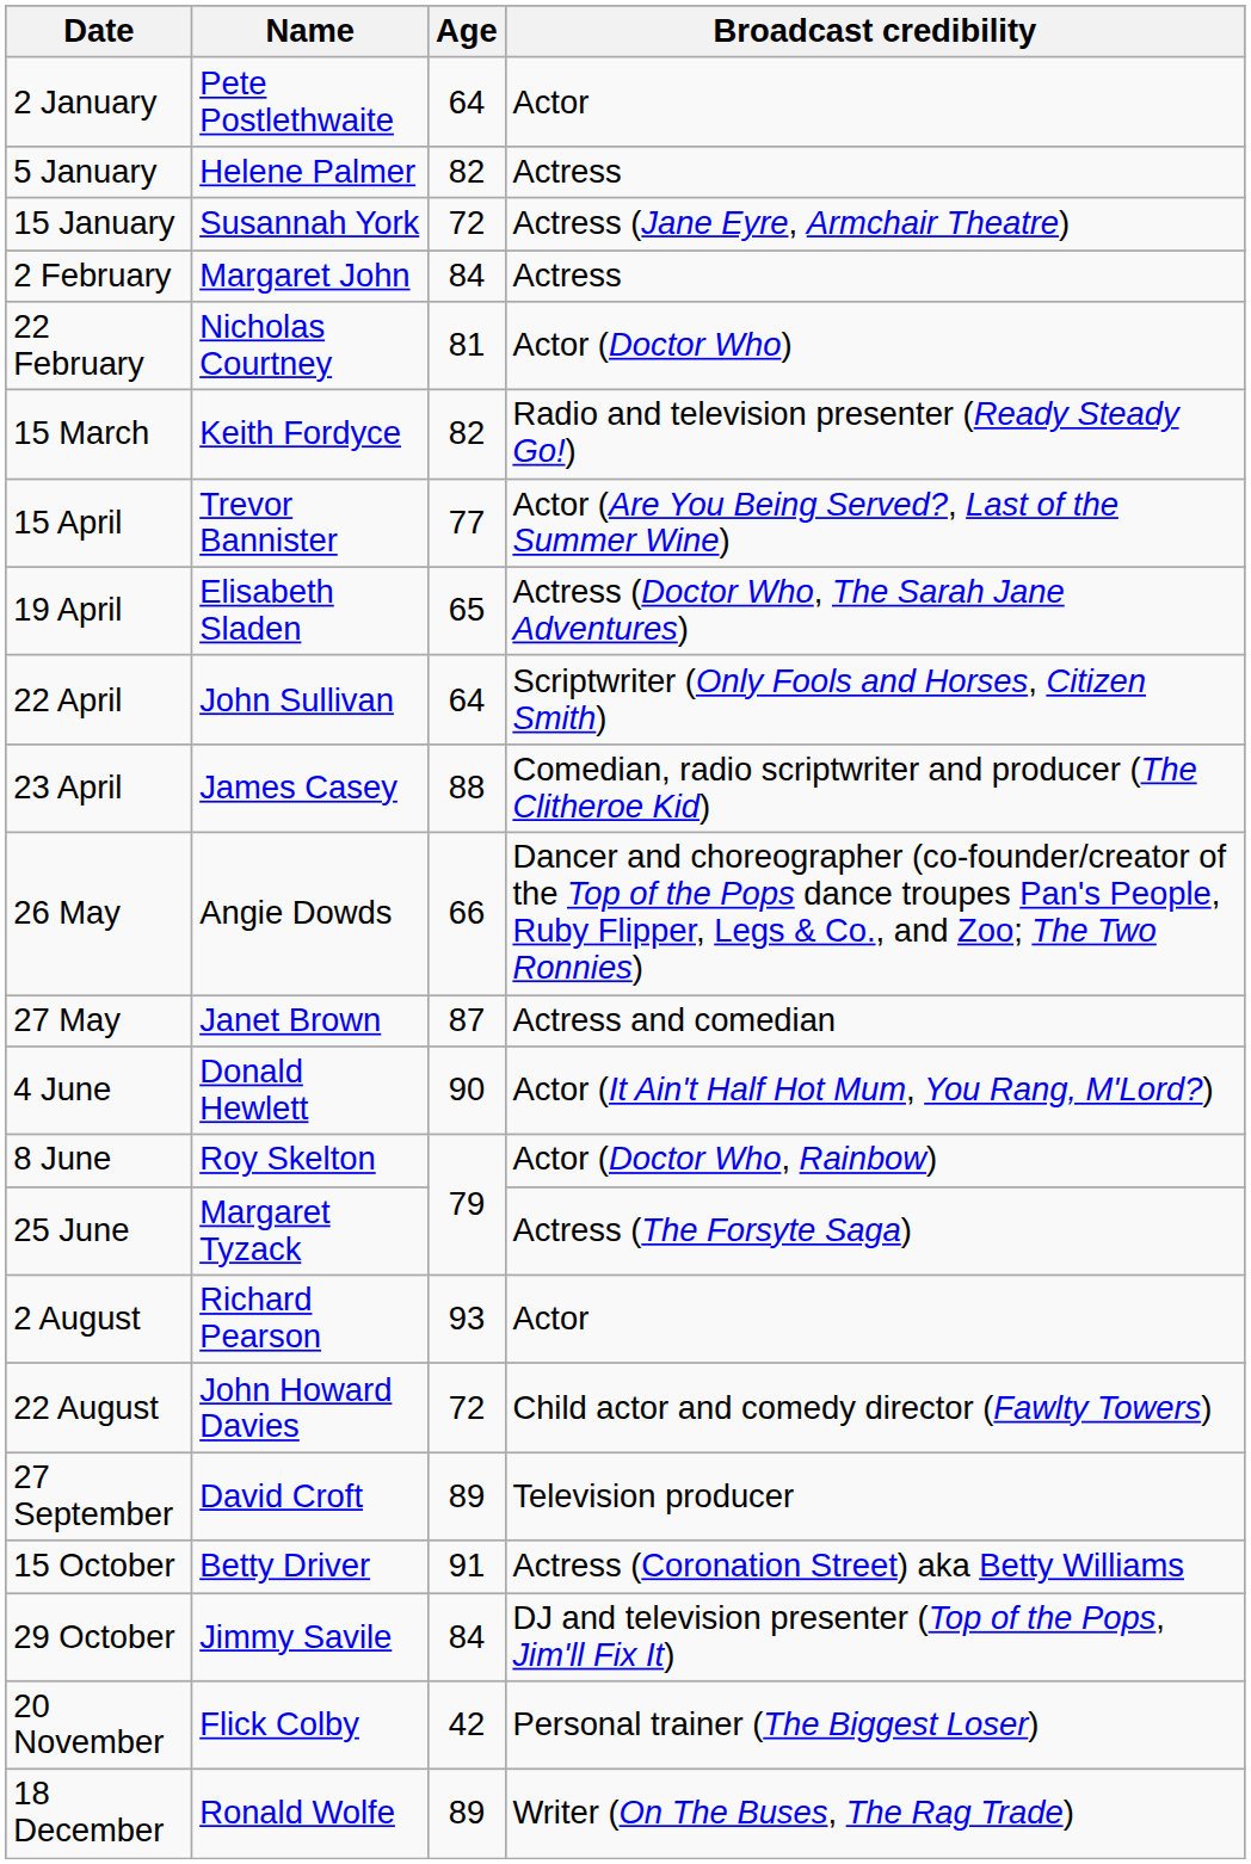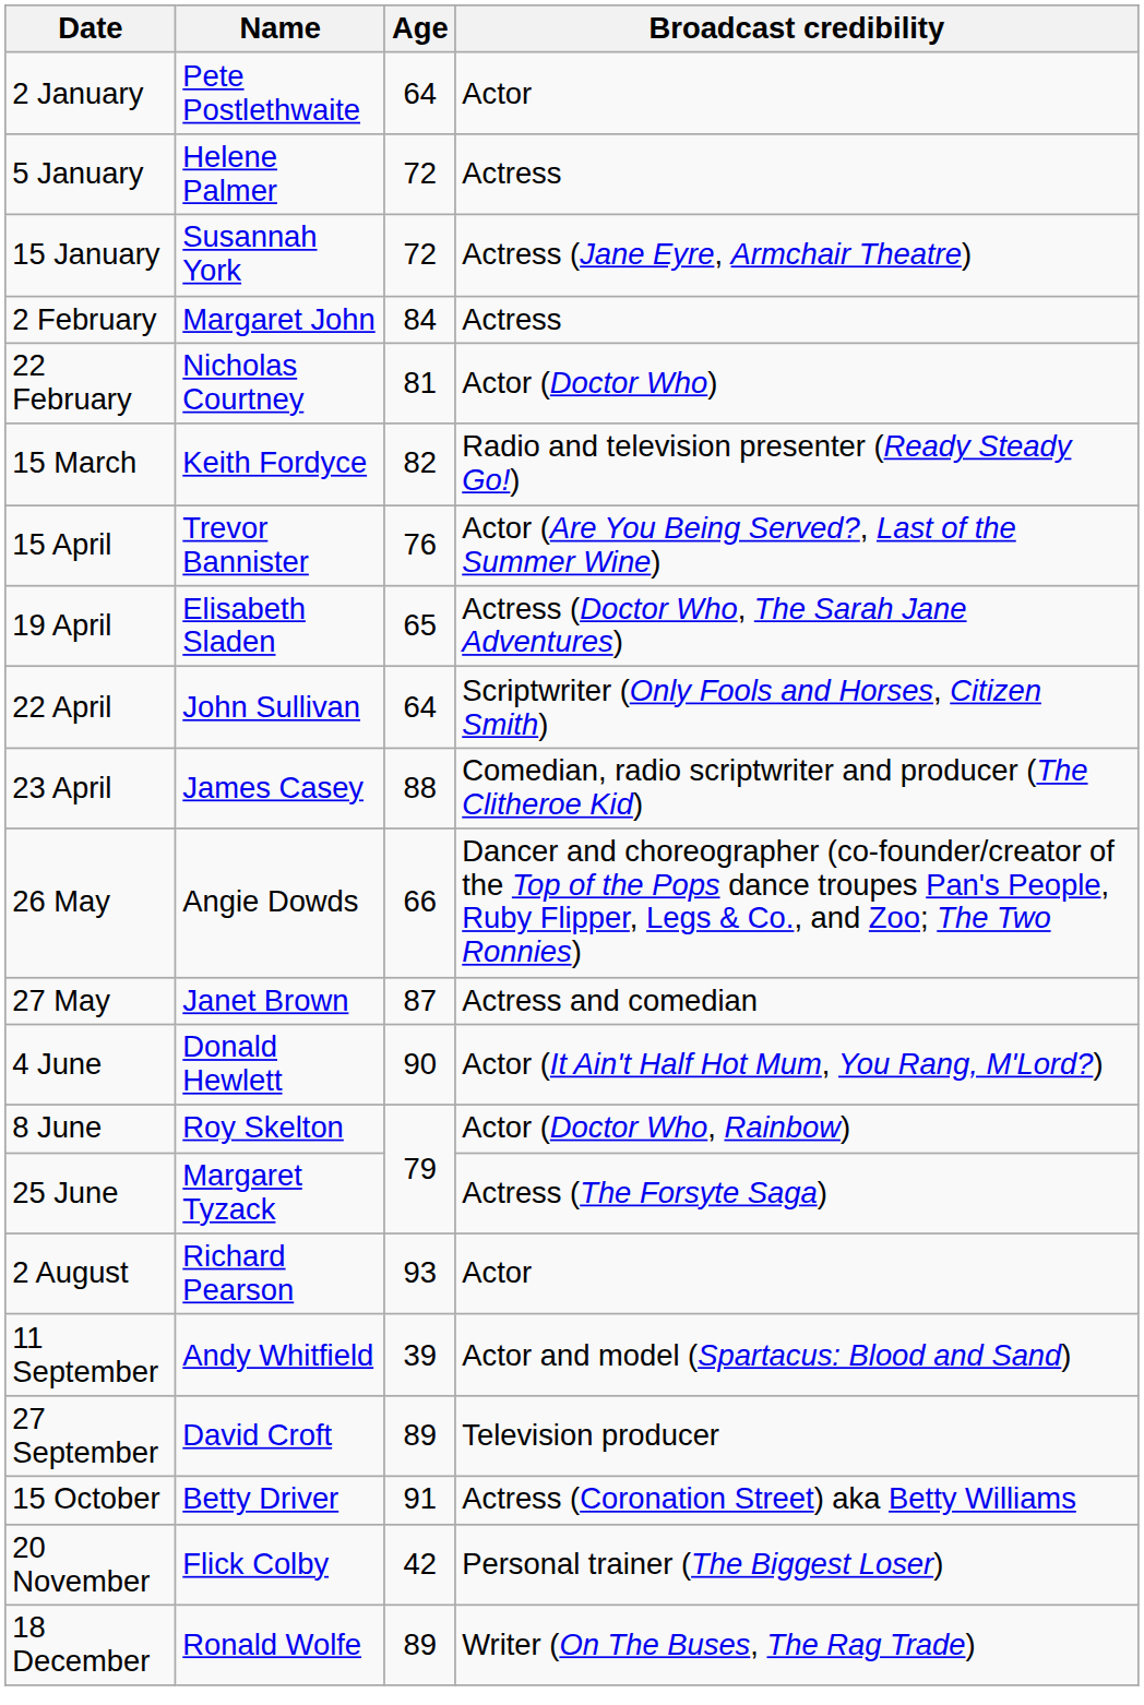 <table class="wikitable">
 <tr>
 <th>Date</th>
 <th>Name</th>
 <th>Age</th>
 <th>Broadcast credibility</th>
 </tr>
 <tr>
 <td>2 January</td>
 <td><a href='#'>Pete Postlethwaite</a></td>
 <td align=center>64</td>
 <td>Actor</td>
 </tr>
 <tr>
 <td>5 January</td>
 <td><a href='#'>Helene Palmer</a></td>
-<td align=center>82</td>
+<td align=center>72</td>
 <td>Actress</td>
 </tr>
 <tr>
 <td>15 January</td>
 <td><a href='#'>Susannah York</a></td>
 <td align=center>72</td>
 <td>Actress (<em><a href='#'>Jane Eyre</a></em>, <em><a href='#'>Armchair Theatre</a></em>)</td>
 </tr>
 <tr>
 <td>2 February</td>
 <td><a href='#'>Margaret John</a></td>
 <td align=center>84</td>
 <td>Actress</td>
 </tr>
 <tr>
 <td>22 February</td>
 <td><a href='#'>Nicholas Courtney</a></td>
 <td align=center>81</td>
 <td>Actor (<em><a href='#'>Doctor Who</a></em>)</td>
 </tr>
 <tr>
 <td>15 March</td>
 <td><a href='#'>Keith Fordyce</a></td>
 <td align=center>82</td>
 <td>Radio and television presenter (<em><a href='#'>Ready Steady Go!</a></em>)</td>
 </tr>
 <tr>
 <td>15 April</td>
 <td><a href='#'>Trevor Bannister</a></td>
-<td align=center>77</td>
+<td align=center>76</td>
 <td>Actor (<em><a href='#'>Are You Being Served?</a></em>, <em><a href='#'>Last of the Summer Wine</a></em>)</td>
 </tr>
 <tr>
 <td>19 April</td>
 <td><a href='#'>Elisabeth Sladen</a></td>
 <td align=center>65</td>
 <td>Actress (<em><a href='#'>Doctor Who</a></em>, <em><a href='#'>The Sarah Jane Adventures</a></em>)</td>
 </tr>
 <tr>
 <td>22 April</td>
 <td><a href='#'>John Sullivan</a></td>
 <td align=center>64</td>
 <td>Scriptwriter (<em><a href='#'>Only Fools and Horses</a></em>, <em><a href='#'>Citizen Smith</a></em>)</td>
 </tr>
 <tr>
 <td>23 April</td>
 <td><a href='#'>James Casey</a></td>
 <td align=center>88</td>
 <td>Comedian, radio scriptwriter and producer (<em><a href='#'>The Clitheroe Kid</a></em>)</td>
 </tr>
 <tr>
 <td>26 May</td>
 <td>Angie Dowds</td>
 <td align=center>66</td>
 <td>Dancer and choreographer (co-founder/creator of the <em><a href='#'>Top of the Pops</a></em> dance troupes <a href='#'>Pan's People</a>, <a href='#'>Ruby Flipper</a>, <a href='#'>Legs & Co.</a>, and <a href='#'>Zoo</a>; <em><a href='#'>The Two Ronnies</a></em>)</td>
 </tr>
 <tr>
 <td>27 May</td>
 <td><a href='#'>Janet Brown</a></td>
 <td align=center>87</td>
 <td>Actress and comedian</td>
 </tr>
 <tr>
 <td>4 June</td>
 <td><a href='#'>Donald Hewlett</a></td>
 <td align=center>90</td>
 <td>Actor (<em><a href='#'>It Ain't Half Hot Mum</a></em>, <em><a href='#'>You Rang, M'Lord?</a></em>)</td>
 </tr>
 <tr>
 <td>8 June</td>
 <td><a href='#'>Roy Skelton</a></td>
 <td style="text-align:center;" rowspan="2">79</td>
 <td>Actor (<em><a href='#'>Doctor Who</a></em>, <em><a href='#'>Rainbow</a></em>)</td>
 </tr>
 <tr>
 <td>25 June</td>
 <td><a href='#'>Margaret Tyzack</a></td>
 <td>Actress (<em><a href='#'>The Forsyte Saga</a></em>)</td>
 </tr>
 <tr>
 <td>2 August</td>
 <td><a href='#'>Richard Pearson</a></td>
 <td align=center>93</td>
 <td>Actor</td>
 </tr>
 <tr>
-<td>22 August</td>
-<td><a href='#'>John Howard Davies</a></td>
-<td align=center>72</td>
-<td>Child actor and comedy director (<em><a href='#'>Fawlty Towers</a></em>)</td>
+<td>11 September</td>
+<td><a href='#'>Andy Whitfield</a></td>
+<td align=center>39</td>
+<td>Actor and model (<em><a href='#'>Spartacus: Blood and Sand</a></em>)</td>
 </tr>
 <tr>
 <td>27 September</td>
 <td><a href='#'>David Croft</a></td>
 <td align=center>89</td>
 <td>Television producer</td>
 </tr>
 <tr>
 <td>15 October</td>
 <td><a href='#'>Betty Driver</a></td>
 <td align=center>91</td>
 <td>Actress (<a href='#'>Coronation Street</a>) aka <a href='#'>Betty Williams</a></td>
 </tr>
 <tr>
-<td>29 October</td>
-<td><a href='#'>Jimmy Savile</a></td>
-<td align=center>84</td>
-<td>DJ and television presenter (<em><a href='#'>Top of the Pops</a></em>, <em><a href='#'>Jim'll Fix It</a></em>)</td>
-</tr>
-<tr>
 <td>20 November</td>
 <td><a href='#'>Flick Colby</a></td>
 <td align=center>42</td>
 <td>Personal trainer (<em><a href='#'>The Biggest Loser</a></em>)</td>
 </tr>
 <tr>
 <td>18 December</td>
 <td><a href='#'>Ronald Wolfe</a></td>
 <td align=center>89</td>
 <td>Writer (<em><a href='#'>On The Buses</a></em>, <em><a href='#'>The Rag Trade</a></em>)</td>
 </tr>
 </table>
